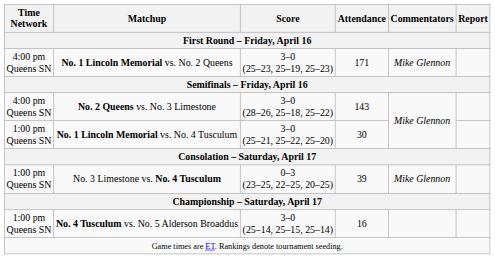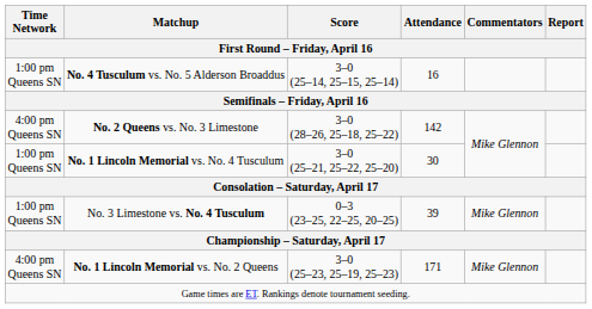 <table class="wikitable" style="font-size: 95%;text-align:center">
 <tr>
 <th>Time<br>Network</th>
 <th>Matchup</th>
 <th>Score</th>
 <th>Attendance</th>
 <th>Commentators</th>
 <th>Report</th>
 </tr>
 <tr>
 <th colspan=6>First Round – Friday, April 16</th>
 </tr>
 <tr>
-<td>4:00 pm<br>Queens SN</td>
-<td><strong>No. 1 Lincoln Memorial</strong> vs. No. 2 Queens</td>
-<td>3–0<br>(25–23, 25–19, 25–23)</td>
-<td>171</td>
-<td><em>Mike Glennon</em></td>
+<td>1:00 pm<br>Queens SN</td>
+<td><strong>No. 4 Tusculum</strong> vs. No. 5 Alderson Broaddus</td>
+<td>3–0<br>(25–14, 25–15, 25–14)</td>
+<td>16</td>
+<td></td>
 <td></td>
 </tr>
 <tr>
 <th colspan=6>Semifinals – Friday, April 16</th>
 </tr>
 <tr>
 <td>4:00 pm<br>Queens SN</td>
 <td><strong>No. 2 Queens</strong> vs. No. 3 Limestone</td>
 <td>3–0<br>(28–26, 25–18, 25–22)</td>
-<td>143</td>
+<td>142</td>
 <td rowspan=2><em>Mike Glennon</em></td>
 <td></td>
 </tr>
 <tr>
 <td>1:00 pm<br>Queens SN</td>
 <td><strong>No. 1 Lincoln Memorial</strong> vs. No. 4 Tusculum</td>
 <td>3–0<br>(25–21, 25–22, 25–20)</td>
 <td>30</td>
 <td></td>
 </tr>
 <tr>
 <th colspan=6>Consolation – Saturday, April 17</th>
 </tr>
 <tr>
 <td>1:00 pm<br>Queens SN</td>
 <td>No. 3 Limestone vs. <strong>No. 4 Tusculum</strong></td>
 <td>0–3<br>(23–25, 22–25, 20–25)</td>
 <td>39</td>
 <td><em>Mike Glennon</em></td>
 <td></td>
 </tr>
 <tr>
 <th colspan=6>Championship – Saturday, April 17</th>
 </tr>
 <tr>
-<td>1:00 pm<br>Queens SN</td>
-<td><strong>No. 4 Tusculum</strong> vs. No. 5 Alderson Broaddus</td>
-<td>3–0<br>(25–14, 25–15, 25–14)</td>
-<td>16</td>
-<td></td>
+<td>4:00 pm<br>Queens SN</td>
+<td><strong>No. 1 Lincoln Memorial</strong> vs. No. 2 Queens</td>
+<td>3–0<br>(25–23, 25–19, 25–23)</td>
+<td>171</td>
+<td><em>Mike Glennon</em></td>
 <td></td>
 </tr>
 <tr>
 <td colspan=6><small>Game times are <a href='#'>ET</a>. Rankings denote tournament seeding.</small></td>
 </tr>
 </table>
